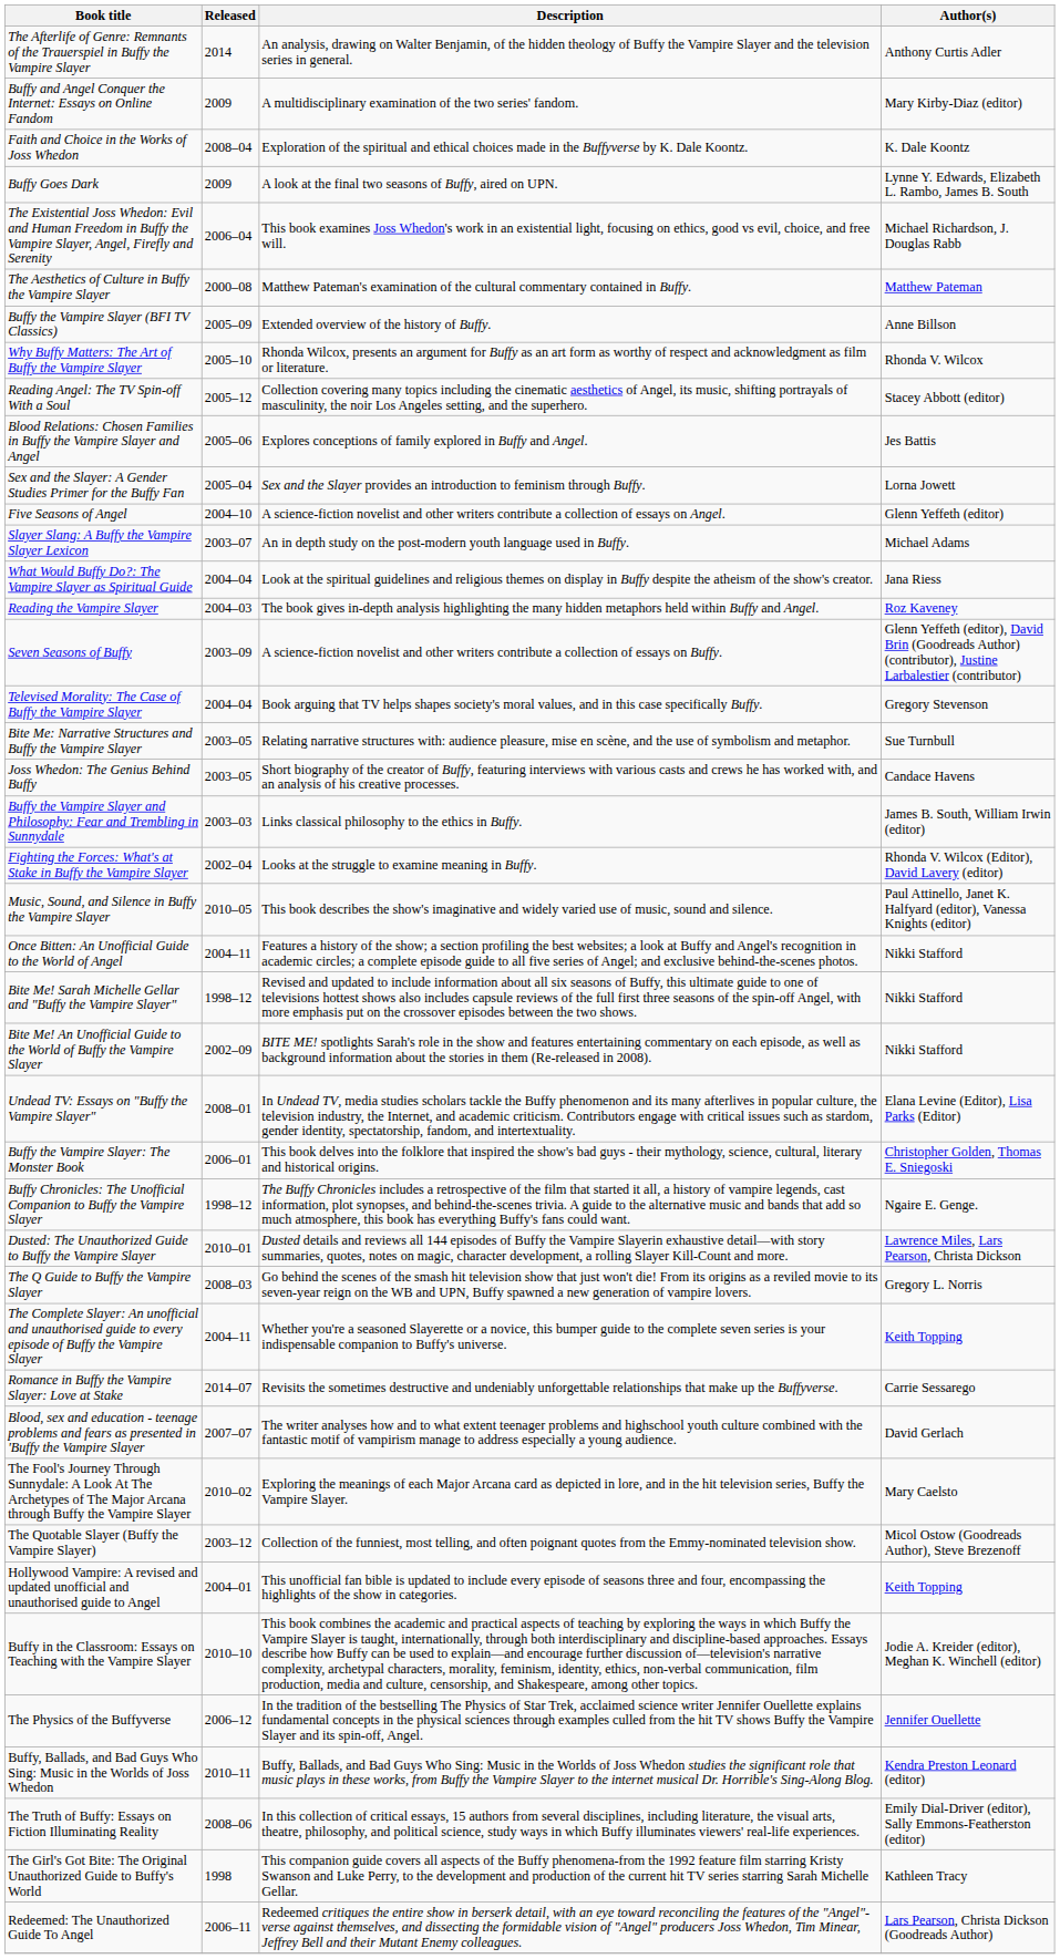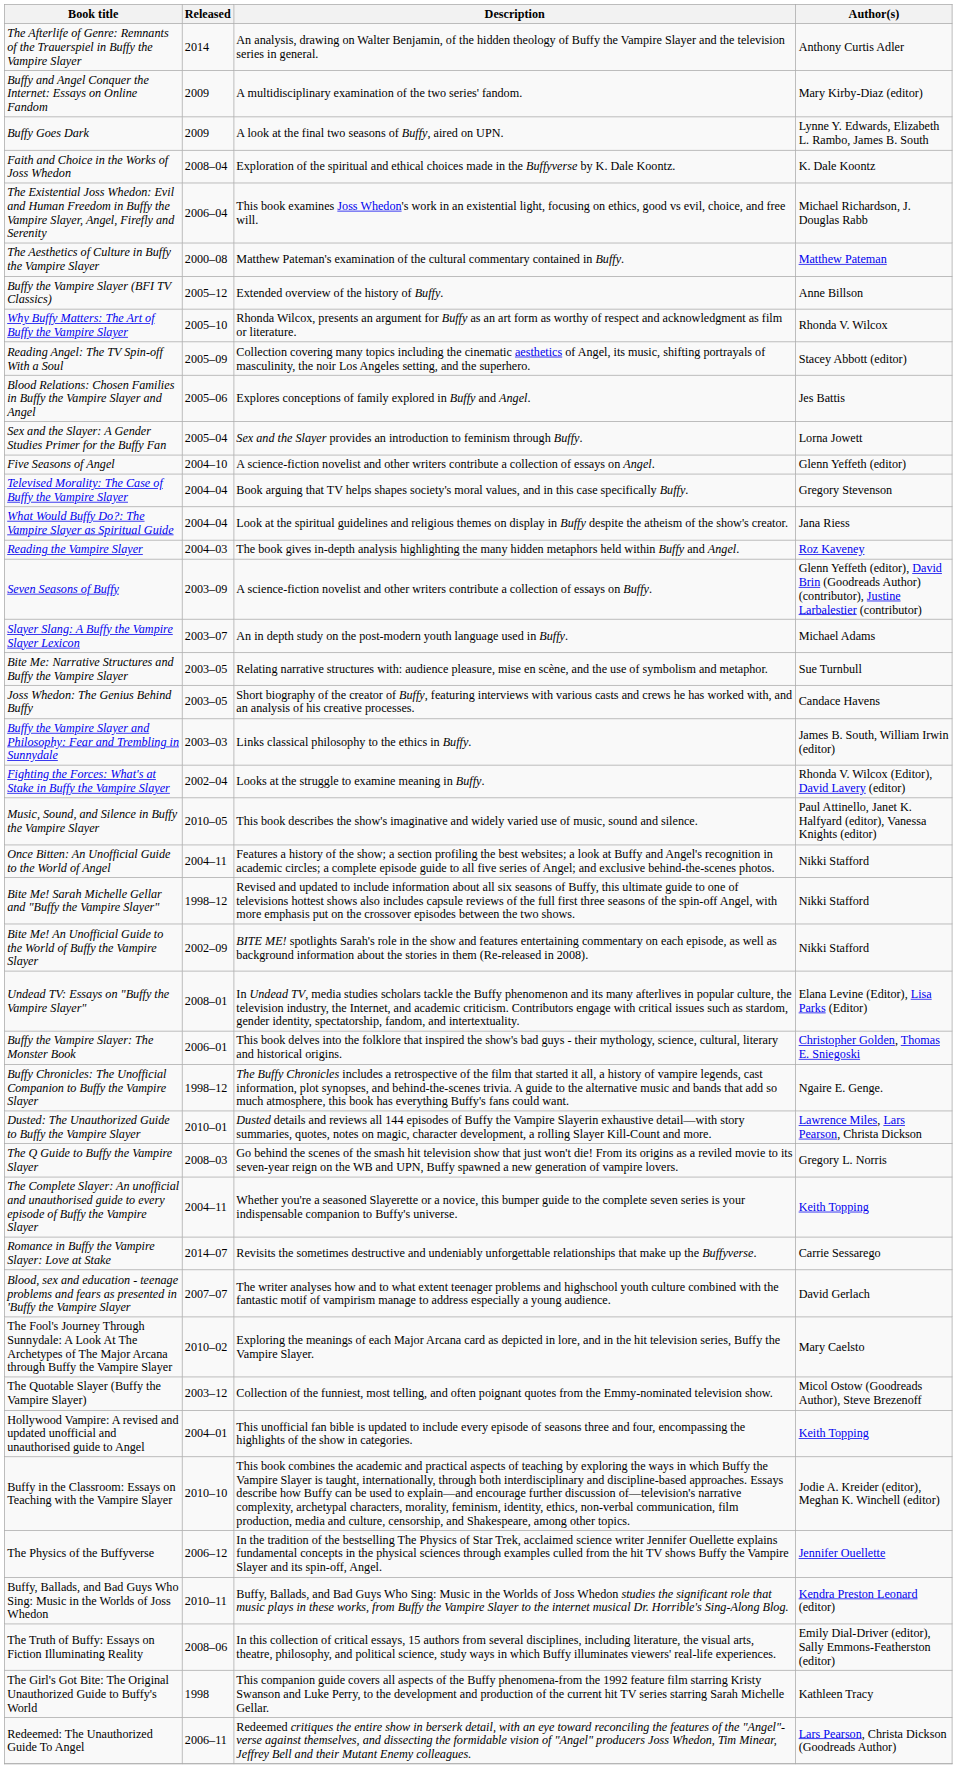 <table class="wikitable sortable">
 <tr>
 <th>Book title</th>
 <th data-sort-type=isoDate>Released</th>
 <th>Description</th>
 <th>Author(s)</th>
 </tr>
 <tr>
 <td><em>The Afterlife of Genre: Remnants of the Trauerspiel in Buffy the Vampire Slayer</em></td>
 <td>2014</td>
 <td>An analysis, drawing on Walter Benjamin, of the hidden theology of Buffy the Vampire Slayer and the television series in general.</td>
 <td>Anthony Curtis Adler</td>
 </tr>
 <tr>
 <td><em>Buffy and Angel Conquer the Internet: Essays on Online Fandom</em></td>
 <td>2009</td>
 <td>A multidisciplinary examination of the two series' fandom.</td>
 <td>Mary Kirby-Diaz (editor)</td>
 </tr>
 <tr>
+<td><em>Buffy Goes Dark</em></td>
+<td>2009</td>
+<td>A look at the final two seasons of <em>Buffy</em>, aired on UPN.</td>
+<td>Lynne Y. Edwards, Elizabeth L. Rambo, James B. South</td>
+</tr>
+<tr>
 <td><em>Faith and Choice in the Works of Joss Whedon</em></td>
 <td>2008–04</td>
 <td>Exploration of the spiritual and ethical choices made in the <em>Buffyverse</em> by K. Dale Koontz.</td>
 <td>K. Dale Koontz</td>
-</tr>
-<tr>
-<td><em>Buffy Goes Dark</em></td>
-<td>2009</td>
-<td>A look at the final two seasons of <em>Buffy</em>, aired on UPN.</td>
-<td>Lynne Y. Edwards, Elizabeth L. Rambo, James B. South</td>
 </tr>
 <tr>
 <td><em>The Existential Joss Whedon: Evil and Human Freedom in Buffy the Vampire Slayer, Angel, Firefly and Serenity</em></td>
 <td>2006–04</td>
 <td>This book examines <a href='#'>Joss Whedon</a>'s work in an existential light, focusing on ethics, good vs evil, choice, and free will.</td>
 <td>Michael Richardson, J. Douglas Rabb</td>
 </tr>
 <tr>
 <td><em>The Aesthetics of Culture in Buffy the Vampire Slayer</em></td>
 <td>2000–08</td>
 <td>Matthew Pateman's examination of the cultural commentary contained in <em>Buffy</em>.</td>
 <td><a href='#'>Matthew Pateman</a></td>
 </tr>
 <tr>
 <td><em>Buffy the Vampire Slayer (BFI TV Classics)</em></td>
-<td>2005–09</td>
+<td>2005–12</td>
 <td>Extended overview of the history of <em>Buffy</em>.</td>
 <td>Anne Billson</td>
 </tr>
 <tr>
 <td><em><a href='#'>Why Buffy Matters: The Art of Buffy the Vampire Slayer</a></em></td>
 <td>2005–10</td>
 <td>Rhonda Wilcox, presents an argument for <em>Buffy</em> as an art form as worthy of respect and acknowledgment as film or literature.</td>
 <td>Rhonda V. Wilcox</td>
 </tr>
 <tr>
 <td><em>Reading Angel: The TV Spin-off With a Soul</em></td>
-<td>2005–12</td>
+<td>2005–09</td>
 <td>Collection covering many topics including the cinematic <a href='#'>aesthetics</a> of Angel, its music, shifting portrayals of masculinity, the noir Los Angeles setting, and the superhero.</td>
 <td>Stacey Abbott (editor)</td>
 </tr>
 <tr>
 <td><em>Blood Relations: Chosen Families in Buffy the Vampire Slayer and Angel</em></td>
 <td>2005–06</td>
 <td>Explores conceptions of family explored in <em>Buffy</em> and <em>Angel</em>.</td>
 <td>Jes Battis</td>
 </tr>
 <tr>
 <td><em>Sex and the Slayer: A Gender Studies Primer for the Buffy Fan</em></td>
 <td>2005–04</td>
 <td><em>Sex and the Slayer</em> provides an introduction to feminism through <em>Buffy</em>.</td>
 <td>Lorna Jowett</td>
 </tr>
 <tr>
 <td><em>Five Seasons of Angel</em></td>
 <td>2004–10</td>
 <td>A science-fiction novelist and other writers contribute a collection of essays on <em>Angel</em>.</td>
 <td>Glenn Yeffeth (editor)</td>
 </tr>
 <tr>
-<td><em><a href='#'>Slayer Slang: A Buffy the Vampire Slayer Lexicon</a></em></td>
-<td>2003–07</td>
-<td>An in depth study on the post-modern youth language used in <em>Buffy</em>.</td>
-<td>Michael Adams</td>
+<td><em><a href='#'>Televised Morality: The Case of Buffy the Vampire Slayer</a></em></td>
+<td>2004–04</td>
+<td>Book arguing that TV helps shapes society's moral values, and in this case specifically <em>Buffy</em>.</td>
+<td>Gregory Stevenson</td>
 </tr>
 <tr>
 <td><em><a href='#'>What Would Buffy Do?: The Vampire Slayer as Spiritual Guide</a></em></td>
 <td>2004–04</td>
 <td>Look at the spiritual guidelines and religious themes on display in <em>Buffy</em> despite the atheism of the show's creator.</td>
 <td>Jana Riess</td>
 </tr>
 <tr>
 <td><em><a href='#'>Reading the Vampire Slayer</a></em></td>
 <td>2004–03</td>
 <td>The book gives in-depth analysis highlighting the many hidden metaphors held within <em>Buffy</em> and <em>Angel</em>.</td>
 <td><a href='#'>Roz Kaveney</a></td>
 </tr>
 <tr>
 <td><em><a href='#'>Seven Seasons of Buffy</a></em></td>
 <td>2003–09</td>
 <td>A science-fiction novelist and other writers contribute a collection of essays on <em>Buffy</em>.</td>
 <td>Glenn Yeffeth (editor), <a href='#'>David Brin</a> (Goodreads Author) (contributor), <a href='#'>Justine Larbalestier</a> (contributor)</td>
 </tr>
 <tr>
-<td><em><a href='#'>Televised Morality: The Case of Buffy the Vampire Slayer</a></em></td>
-<td>2004–04</td>
-<td>Book arguing that TV helps shapes society's moral values, and in this case specifically <em>Buffy</em>.</td>
-<td>Gregory Stevenson</td>
+<td><em><a href='#'>Slayer Slang: A Buffy the Vampire Slayer Lexicon</a></em></td>
+<td>2003–07</td>
+<td>An in depth study on the post-modern youth language used in <em>Buffy</em>.</td>
+<td>Michael Adams</td>
 </tr>
 <tr>
 <td><em>Bite Me: Narrative Structures and Buffy the Vampire Slayer</em></td>
 <td>2003–05</td>
 <td>Relating narrative structures with: audience pleasure, mise en scène, and the use of symbolism and metaphor.</td>
 <td>Sue Turnbull</td>
 </tr>
 <tr>
 <td><em>Joss Whedon: The Genius Behind Buffy</em></td>
 <td>2003–05</td>
 <td>Short biography of the creator of <em>Buffy</em>, featuring interviews with various casts and crews he has worked with, and an analysis of his creative processes.</td>
 <td>Candace Havens</td>
 </tr>
 <tr>
 <td><em><a href='#'>Buffy the Vampire Slayer and Philosophy: Fear and Trembling in Sunnydale</a></em></td>
 <td>2003–03</td>
 <td>Links classical philosophy to the ethics in <em>Buffy</em>.</td>
 <td>James B. South, William Irwin (editor)</td>
 </tr>
 <tr>
 <td><em><a href='#'>Fighting the Forces: What's at Stake in Buffy the Vampire Slayer</a></em></td>
 <td>2002–04</td>
 <td>Looks at the struggle to examine meaning in <em>Buffy</em>.</td>
 <td>Rhonda V. Wilcox (Editor), <a href='#'>David Lavery</a> (editor)</td>
 </tr>
 <tr>
 <td><em>Music, Sound, and Silence in Buffy the Vampire Slayer</em></td>
 <td>2010–05</td>
 <td>This book describes the show's imaginative and widely varied use of music, sound and silence.</td>
 <td>Paul Attinello, Janet K. Halfyard (editor), Vanessa Knights (editor)</td>
 </tr>
 <tr>
 <td><em>Once Bitten: An Unofficial Guide to the World of Angel</em></td>
 <td>2004–11</td>
 <td>Features a history of the show; a section profiling the best websites; a look at Buffy and Angel's recognition in academic circles; a complete episode guide to all five series of Angel; and exclusive behind-the-scenes photos.</td>
 <td>Nikki Stafford</td>
 </tr>
 <tr>
 <td><em>Bite Me! Sarah Michelle Gellar and "Buffy the Vampire Slayer"</em></td>
 <td>1998–12</td>
 <td>Revised and updated to include information about all six seasons of Buffy, this ultimate guide to one of televisions hottest shows also includes capsule reviews of the full first three seasons of the spin-off Angel, with more emphasis put on the crossover episodes between the two shows.</td>
 <td>Nikki Stafford</td>
 </tr>
 <tr>
 <td><em>Bite Me! An Unofficial Guide to the World of Buffy the Vampire Slayer</em></td>
 <td>2002–09</td>
 <td><em>BITE ME!</em> spotlights Sarah's role in the show and features entertaining commentary on each episode, as well as background information about the stories in them (Re-released in 2008).</td>
 <td>Nikki Stafford</td>
 </tr>
 <tr>
 <td><em>Undead TV: Essays on "Buffy the Vampire Slayer"</em></td>
 <td>2008–01</td>
 <td><br>In <em>Undead TV</em>, media studies scholars tackle the Buffy phenomenon and its many afterlives in popular culture, the television industry, the Internet, and academic criticism. Contributors engage with critical issues such as stardom, gender identity, spectatorship, fandom, and intertextuality.</td>
 <td>Elana Levine (Editor), <a href='#'>Lisa Parks</a> (Editor)</td>
 </tr>
 <tr>
 <td><em>Buffy the Vampire Slayer: The Monster Book</em></td>
 <td>2006–01</td>
 <td>This book delves into the folklore that inspired the show's bad guys - their mythology, science, cultural, literary and historical origins.</td>
 <td><a href='#'>Christopher Golden</a>, <a href='#'>Thomas E. Sniegoski</a></td>
 </tr>
 <tr>
 <td><em>Buffy Chronicles: The Unofficial Companion to Buffy the Vampire Slayer</em></td>
 <td>1998–12</td>
 <td><em>The Buffy Chronicles</em> includes a retrospective of the film that started it all, a history of vampire legends, cast information, plot synopses, and behind-the-scenes trivia. A guide to the alternative music and bands that add so much atmosphere, this book has everything Buffy's fans could want.</td>
 <td>Ngaire E. Genge.</td>
 </tr>
 <tr>
 <td><em>Dusted: The Unauthorized Guide to Buffy the Vampire Slayer</em></td>
 <td>2010–01</td>
 <td><em>Dusted</em> details and reviews all 144 episodes of Buffy the Vampire Slayerin exhaustive detail—with story summaries, quotes, notes on magic, character development, a rolling Slayer Kill-Count and more.</td>
 <td><a href='#'>Lawrence Miles</a>, <a href='#'>Lars Pearson</a>, Christa Dickson</td>
 </tr>
 <tr>
 <td><em>The Q Guide to Buffy the Vampire Slayer</em></td>
 <td>2008–03</td>
 <td>Go behind the scenes of the smash hit television show that just won't die! From its origins as a reviled movie to its seven-year reign on the WB and UPN, Buffy spawned a new generation of vampire lovers.</td>
 <td>Gregory L. Norris</td>
 </tr>
 <tr>
 <td><em>The Complete Slayer: An unofficial and unauthorised guide to every episode of Buffy the Vampire Slayer</em></td>
 <td>2004–11</td>
 <td>Whether you're a seasoned Slayerette or a novice, this bumper guide to the complete seven series is your indispensable companion to Buffy's universe.</td>
 <td><a href='#'>Keith Topping</a></td>
 </tr>
 <tr>
 <td><em>Romance in Buffy the Vampire Slayer: Love at Stake</em></td>
 <td>2014–07</td>
 <td>Revisits the sometimes destructive and undeniably unforgettable relationships that make up the <em>Buffyverse</em>.</td>
 <td>Carrie Sessarego</td>
 </tr>
 <tr>
 <td><em>Blood, sex and education - teenage problems and fears as presented in 'Buffy the Vampire Slayer<strong></td>
 <td>2007–07</td>
 <td>The writer analyses how and to what extent teenager problems and highschool youth culture combined with the fantastic motif of vampirism manage to address especially a young audience.</td>
 <td>David Gerlach</td>
 </tr>
 <tr>
 <td></em>The Fool's Journey Through Sunnydale: A Look At The Archetypes of The Major Arcana through Buffy the Vampire Slayer<em></td>
 <td>2010–02</td>
 <td>Exploring the meanings of each Major Arcana card as depicted in lore, and in the hit television series, Buffy the Vampire Slayer.</td>
 <td>Mary Caelsto</td>
 </tr>
 <tr>
 <td></em>The Quotable Slayer (Buffy the Vampire Slayer)<em></td>
 <td>2003–12</td>
 <td>Collection of the funniest, most telling, and often poignant quotes from the Emmy-nominated television show.</td>
 <td>Micol Ostow (Goodreads Author), Steve Brezenoff</td>
 </tr>
 <tr>
 <td></em>Hollywood Vampire: A revised and updated unofficial and unauthorised guide to Angel<em></td>
 <td>2004–01</td>
 <td>This unofficial fan bible is updated to include every episode of seasons three and four, encompassing the highlights of the show in categories.</td>
 <td><a href='#'>Keith Topping</a></td>
 </tr>
 <tr>
 <td></em>Buffy in the Classroom: Essays on Teaching with the Vampire Slayer<em></td>
 <td>2010–10</td>
 <td>This book combines the academic and practical aspects of teaching by exploring the ways in which Buffy the Vampire Slayer is taught, internationally, through both interdisciplinary and discipline-based approaches. Essays describe how Buffy can be used to explain—and encourage further discussion of—television's narrative complexity, archetypal characters, morality, feminism, identity, ethics, non-verbal communication, film production, media and culture, censorship, and Shakespeare, among other topics.</td>
 <td>Jodie A. Kreider (editor), Meghan K. Winchell (editor)</td>
 </tr>
 <tr>
 <td></em>The Physics of the Buffyverse<em></td>
 <td>2006–12</td>
 <td>In the tradition of the bestselling The Physics of Star Trek, acclaimed science writer Jennifer Ouellette explains fundamental concepts in the physical sciences through examples culled from the hit TV shows Buffy the Vampire Slayer and its spin-off, Angel.</td>
 <td><a href='#'>Jennifer Ouellette</a></td>
 </tr>
 <tr>
 <td></em>Buffy, Ballads, and Bad Guys Who Sing: Music in the Worlds of Joss Whedon<em></td>
 <td>2010–11</td>
 <td></em>Buffy, Ballads, and Bad Guys Who Sing: Music in the Worlds of Joss Whedon<em> studies the significant role that music plays in these works, from Buffy the Vampire Slayer to the internet musical Dr. Horrible's Sing-Along Blog.</td>
 <td><a href='#'>Kendra Preston Leonard</a> (editor)</td>
 </tr>
 <tr>
 <td></em>The Truth of Buffy: Essays on Fiction Illuminating Reality<em></td>
 <td>2008–06</td>
 <td>In this collection of critical essays, 15 authors from several disciplines, including literature, the visual arts, theatre, philosophy, and political science, study ways in which Buffy illuminates viewers' real-life experiences.</td>
 <td>Emily Dial-Driver (editor), Sally Emmons-Featherston (editor)</td>
 </tr>
 <tr>
 <td></em>The Girl's Got Bite: The Original Unauthorized Guide to Buffy's World<em></td>
 <td>1998</td>
 <td>This companion guide covers all aspects of the Buffy phenomena-from the 1992 feature film starring Kristy Swanson and Luke Perry, to the development and production of the current hit TV series starring Sarah Michelle Gellar.</td>
 <td>Kathleen Tracy</td>
 </tr>
 <tr>
 <td></em>Redeemed: The Unauthorized Guide To Angel<em></td>
 <td>2006–11</td>
 <td></em>Redeemed<em> critiques the entire show in berserk detail, with an eye toward reconciling the features of the "Angel"-verse against themselves, and dissecting the formidable vision of "Angel" producers Joss Whedon, Tim Minear, Jeffrey Bell and their Mutant Enemy colleagues.</td>
 <td><a href='#'>Lars Pearson</a>, Christa Dickson (Goodreads Author)</td>
 </tr>
 <tr>
 </tr>
 </table>
